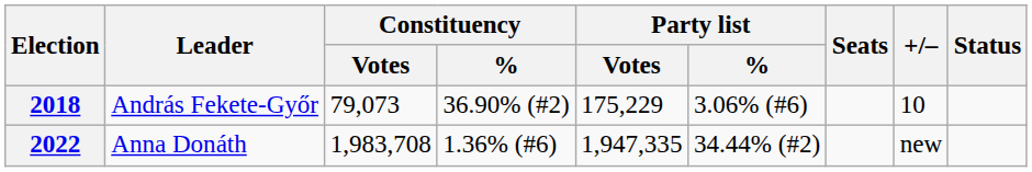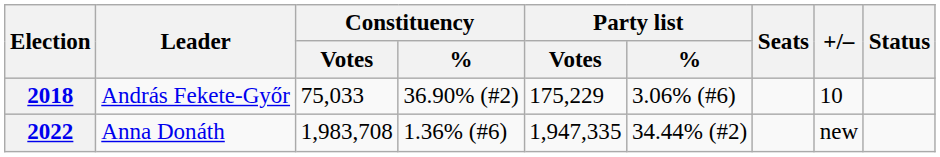 <table class="wikitable">
 <tr>
 <th rowspan=2>Election</th>
 <th rowspan=2>Leader</th>
 <th colspan=2>Constituency</th>
 <th colspan=2>Party list</th>
 <th rowspan=2>Seats</th>
 <th rowspan=2>+/–</th>
 <th rowspan=2>Status</th>
 </tr>
 <tr>
 <th>Votes</th>
 <th>%</th>
 <th>Votes</th>
 <th>%</th>
 </tr>
 <tr>
 <th><a href='#'>2018</a></th>
 <td><a href='#'>András Fekete-Győr</a></td>
-<td>79,073</td>
+<td>75,033</td>
 <td>36.90% (#2)</td>
 <td>175,229</td>
 <td>3.06% (#6)</td>
 <td></td>
 <td> 10</td>
 <td></td>
 </tr>
 <tr>
 <th><a href='#'>2022</a></th>
 <td><a href='#'>Anna Donáth</a></td>
 <td>1,983,708</td>
 <td>1.36% (#6)</td>
 <td>1,947,335</td>
 <td>34.44% (#2)</td>
 <td></td>
 <td>new</td>
 <td></td>
 </tr>
 </table>
